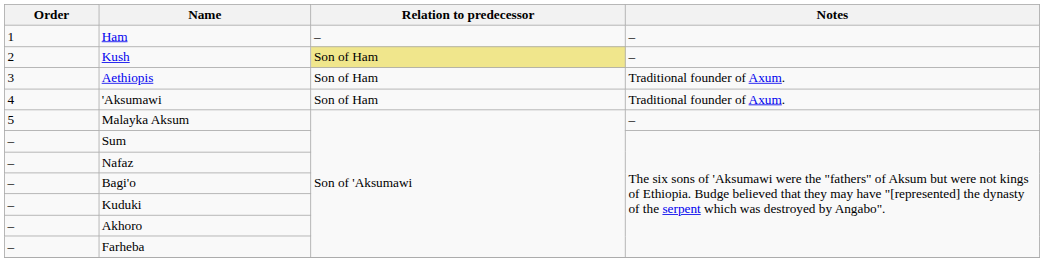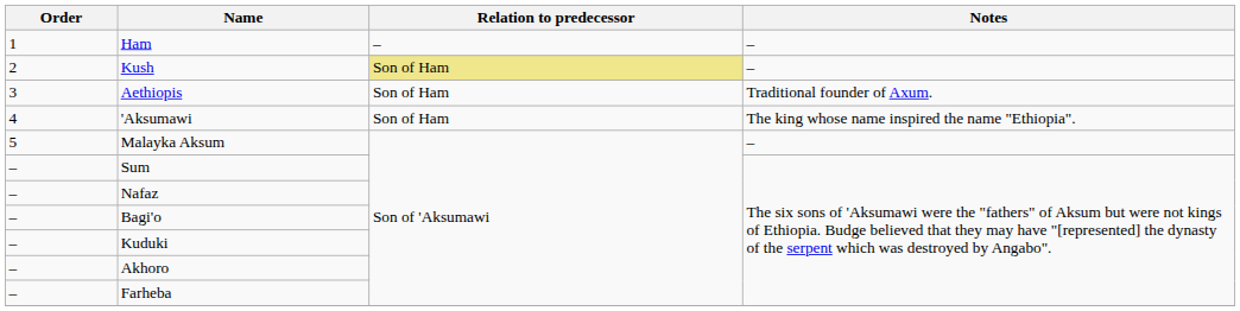 <table class="wikitable">
 <tr>
 <th>Order</th>
 <th>Name</th>
 <th>Relation to predecessor</th>
 <th width="40%">Notes</th>
 </tr>
 <tr>
 <td>1</td>
 <td><a href='#'>Ham</a></td>
 <td>–</td>
 <td>–</td>
 </tr>
 <tr>
 <td>2</td>
 <td><a href='#'>Kush</a></td>
 <td style="background: khaki;">Son of Ham</td>
 <td>–</td>
 </tr>
 <tr>
 <td>3</td>
 <td><a href='#'>Aethiopis</a></td>
 <td>Son of Ham</td>
 <td>Traditional founder of <a href='#'>Axum</a>.</td>
 </tr>
 <tr>
 <td>4</td>
 <td>'Aksumawi</td>
 <td>Son of Ham</td>
-<td>Traditional founder of <a href='#'>Axum</a>.</td>
+<td>The king whose name inspired the name "Ethiopia".</td>
 </tr>
 <tr>
 <td>5</td>
 <td>Malayka Aksum</td>
 <td rowspan="7">Son of 'Aksumawi</td>
 <td>–</td>
 </tr>
 <tr>
 <td>–</td>
 <td>Sum</td>
 <td rowspan="6">The six sons of 'Aksumawi were the "fathers" of Aksum but were not kings of Ethiopia. Budge believed that they may have "[represented] the dynasty of the <a href='#'>serpent</a> which was destroyed by Angabo".</td>
 </tr>
 <tr>
 <td>–</td>
 <td>Nafaz</td>
 </tr>
 <tr>
 <td>–</td>
 <td>Bagi'o</td>
 </tr>
 <tr>
 <td>–</td>
 <td>Kuduki</td>
 </tr>
 <tr>
 <td>–</td>
 <td>Akhoro</td>
 </tr>
 <tr>
 <td>–</td>
 <td>Farheba</td>
 </tr>
 <tr>
 </tr>
 </table>
